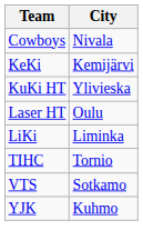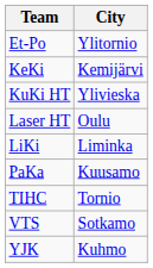 <table class="wikitable">
 <tr>
 <th>Team</th>
 <th>City</th>
 </tr>
 <tr>
-<td><a href='#'>Cowboys</a></td>
-<td><a href='#'>Nivala</a></td>
+<td><a href='#'>Et-Po</a></td>
+<td><a href='#'>Ylitornio</a></td>
 </tr>
 <tr>
 <td><a href='#'>KeKi</a></td>
 <td><a href='#'>Kemijärvi</a></td>
 </tr>
 <tr>
 <td><a href='#'>KuKi HT</a></td>
 <td><a href='#'>Ylivieska</a></td>
 </tr>
 <tr>
 <td><a href='#'>Laser HT</a></td>
 <td><a href='#'>Oulu</a></td>
 </tr>
 <tr>
 <td><a href='#'>LiKi</a></td>
 <td><a href='#'>Liminka</a></td>
 </tr>
 <tr>
+<td><a href='#'>PaKa</a></td>
+<td><a href='#'>Kuusamo</a></td>
+</tr>
+<tr>
 <td><a href='#'>TIHC</a></td>
 <td><a href='#'>Tornio</a></td>
 </tr>
 <tr>
 <td><a href='#'>VTS</a></td>
 <td><a href='#'>Sotkamo</a></td>
 </tr>
 <tr>
 <td><a href='#'>YJK</a></td>
 <td><a href='#'>Kuhmo</a></td>
 </tr>
 </table>
